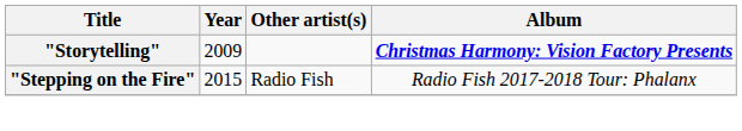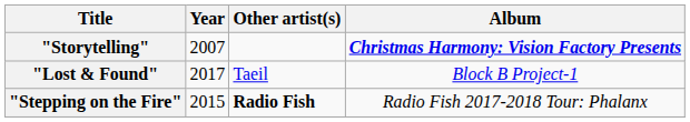 <table class="wikitable plainrowheaders">
 <tr>
 <th>Title</th>
 <th>Year</th>
 <th>Other artist(s)</th>
 <th>Album</th>
 </tr>
 <tr>
 <th scope="row">"Storytelling"</th>
-<td>2009</td>
+<td>2007</td>
 <td></td>
 <td style="text-align:center;"><strong><em><a href='#'>Christmas Harmony: Vision Factory Presents</a></em></strong></td>
 </tr>
 <tr>
+<th scope="row">"Lost & Found"<br></th>
+<td>2017</td>
+<td><a href='#'>Taeil</a></td>
+<td style="text-align:center;"><em><a href='#'>Block B Project-1</a></em></td>
+</tr>
+<tr>
 <th scope="row">"Stepping on the Fire"</th>
 <td>2015</td>
-<td>Radio Fish</td>
+<td><strong>Radio Fish</strong></td>
 <td style="text-align:center;"><em>Radio Fish 2017-2018 Tour: Phalanx</em></td>
 </tr>
 <tr>
 </tr>
 </table>
